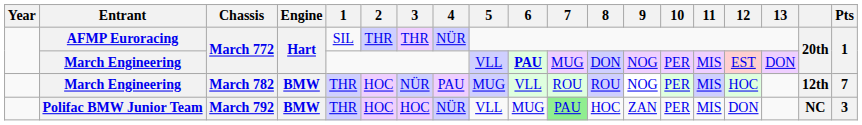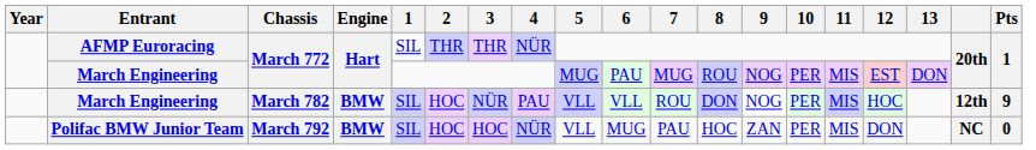 <table class="wikitable" style="text-align:center; font-size:85%">
 <tr>
 <th>Year</th>
 <th>Entrant</th>
 <th>Chassis</th>
 <th>Engine</th>
 <th>1</th>
 <th>2</th>
 <th>3</th>
 <th>4</th>
 <th>5</th>
 <th>6</th>
 <th>7</th>
 <th>8</th>
 <th>9</th>
 <th>10</th>
 <th>11</th>
 <th>12</th>
 <th>13</th>
 <th></th>
 <th>Pts</th>
 </tr>
 <tr>
 <td rowspan=2></td>
 <th nowrap><a href='#'>AFMP Euroracing</a></th>
 <th rowspan=2 nowrap><a href='#'>March 772</a></th>
 <th rowspan=2 nowrap><a href='#'>Hart</a></th>
 <td><a href='#'>SIL</a></td>
 <td style="background:#CFCFFF;"><a href='#'>THR</a><br></td>
 <td style="background:#EFCFFF;"><a href='#'>THR</a><br></td>
 <td style="background:#CFCFFF;"><a href='#'>NÜR</a><br></td>
 <td colspan=9></td>
 <th rowspan=2>20th</th>
 <th rowspan=2>1</th>
 </tr>
 <tr>
 <th nowrap><a href='#'>March Engineering</a></th>
 <td colspan=4></td>
-<td style="background:#CFCFFF;"><a href='#'>VLL</a><br></td>
-<td style="background:#DFFFDF;"><strong><a href='#'>PAU</a><br></strong></td>
+<td style="background:#CFCFFF;"><a href='#'>MUG</a><br></td>
+<td style="background:#DFFFDF;"><a href='#'>PAU</a><br></td>
 <td style="background:#EFCFFF;"><a href='#'>MUG</a><br></td>
-<td style="background:#CFCFFF;"><a href='#'>DON</a><br></td>
+<td style="background:#CFCFFF;"><a href='#'>ROU</a><br></td>
 <td style="background:#EFCFFF;"><a href='#'>NOG</a><br></td>
 <td style="background:#EFCFFF;"><a href='#'>PER</a><br></td>
 <td style="background:#EFCFFF;"><a href='#'>MIS</a><br></td>
 <td style="background:#FFCFCF;"><a href='#'>EST</a><br></td>
 <td style="background:#EFCFFF;"><a href='#'>DON</a><br></td>
 </tr>
 <tr>
 <td></td>
 <th nowrap><a href='#'>March Engineering</a></th>
 <th nowrap><a href='#'>March 782</a></th>
 <th><a href='#'>BMW</a></th>
-<td style="background:#CFCFFF;"><a href='#'>THR</a><br></td>
+<td style="background:#CFCFFF;"><a href='#'>SIL</a><br></td>
 <td style="background:#EFCFFF;"><a href='#'>HOC</a><br></td>
 <td style="background:#CFCFFF;"><a href='#'>NÜR</a><br></td>
 <td style="background:#EFCFFF;"><a href='#'>PAU</a><br></td>
-<td style="background:#CFCFFF;"><a href='#'>MUG</a><br></td>
+<td style="background:#CFCFFF;"><a href='#'>VLL</a><br></td>
 <td style="background:#DFFFDF;"><a href='#'>VLL</a><br></td>
 <td style="background:#DFFFDF;"><a href='#'>ROU</a><br></td>
-<td style="background:#CFCFFF;"><a href='#'>ROU</a><br></td>
+<td style="background:#CFCFFF;"><a href='#'>DON</a><br></td>
 <td style="background:#FFFFFF;"><a href='#'>NOG</a><br></td>
 <td style="background:#DFFFDF;"><a href='#'>PER</a><br></td>
 <td style="background:#CFCFFF;"><a href='#'>MIS</a><br></td>
 <td style="background:#DFFFDF;"><a href='#'>HOC</a><br></td>
 <td></td>
 <th>12th</th>
-<th>7</th>
+<th>9</th>
 </tr>
 <tr>
 <td></td>
 <th nowrap><a href='#'>Polifac BMW Junior Team</a></th>
 <th nowrap><a href='#'>March 792</a></th>
 <th><a href='#'>BMW</a></th>
-<td style="background:#CFCFFF;"><a href='#'>THR</a><br></td>
+<td style="background:#CFCFFF;"><a href='#'>SIL</a><br></td>
 <td style="background:#EFCFFF;"><a href='#'>HOC</a><br></td>
 <td style="background:#EFCFFF;"><a href='#'>HOC</a><br></td>
 <td style="background:#CFCFFF;"><a href='#'>NÜR</a><br></td>
 <td><a href='#'>VLL</a></td>
 <td><a href='#'>MUG</a></td>
-<td style="background: lightgreen;"><a href='#'>PAU</a></td>
+<td><a href='#'>PAU</a></td>
 <td><a href='#'>HOC</a></td>
 <td><a href='#'>ZAN</a></td>
 <td><a href='#'>PER</a></td>
 <td><a href='#'>MIS</a></td>
 <td><a href='#'>DON</a></td>
 <td></td>
 <th>NC</th>
-<th>3</th>
+<th>0</th>
 </tr>
 </table>
